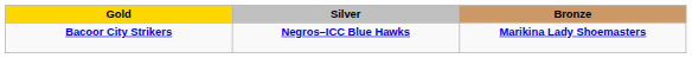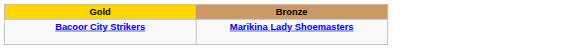 <table class="wikitable" style="text-align:center; font-size:90%">
 <tr>
 <th style="width:20em; background:gold">Gold</th>
-<th style="width:20em; background:silver">Silver</th>
 <th style="width:20em; background:#cc9966">Bronze</th>
 </tr>
 <tr valign="top">
 <td><strong><a href='#'>Bacoor City Strikers</a></strong><br><br></td>
-<td><strong><a href='#'>Negros–ICC Blue Hawks</a></strong><br><br></td>
 <td><strong><a href='#'>Marikina Lady Shoemasters</a></strong><br><br></td>
 </tr>
 </table>
